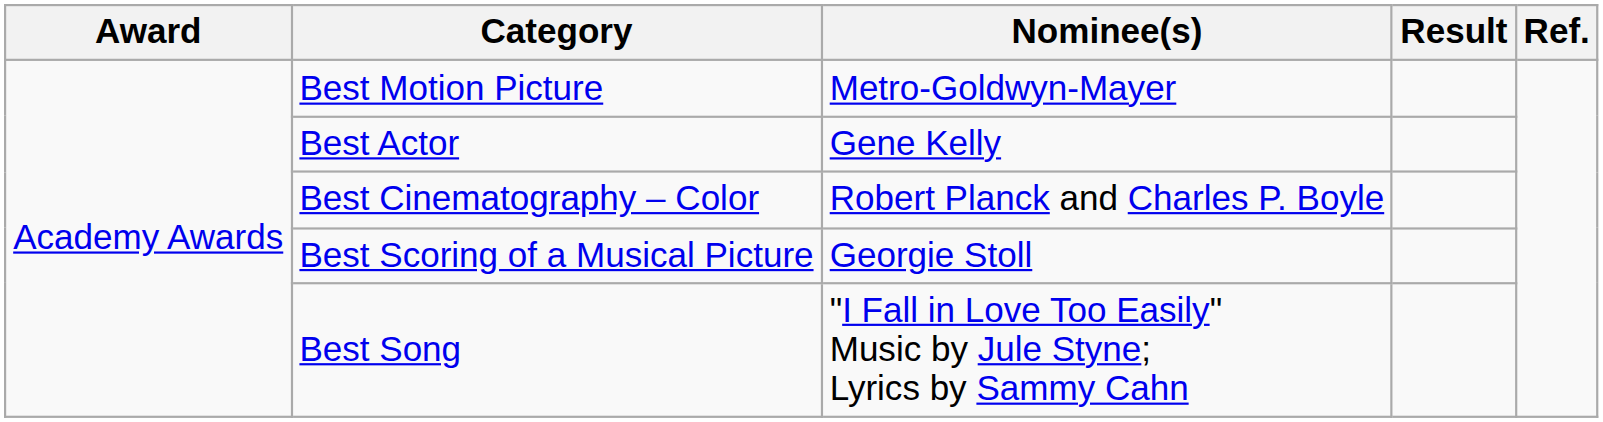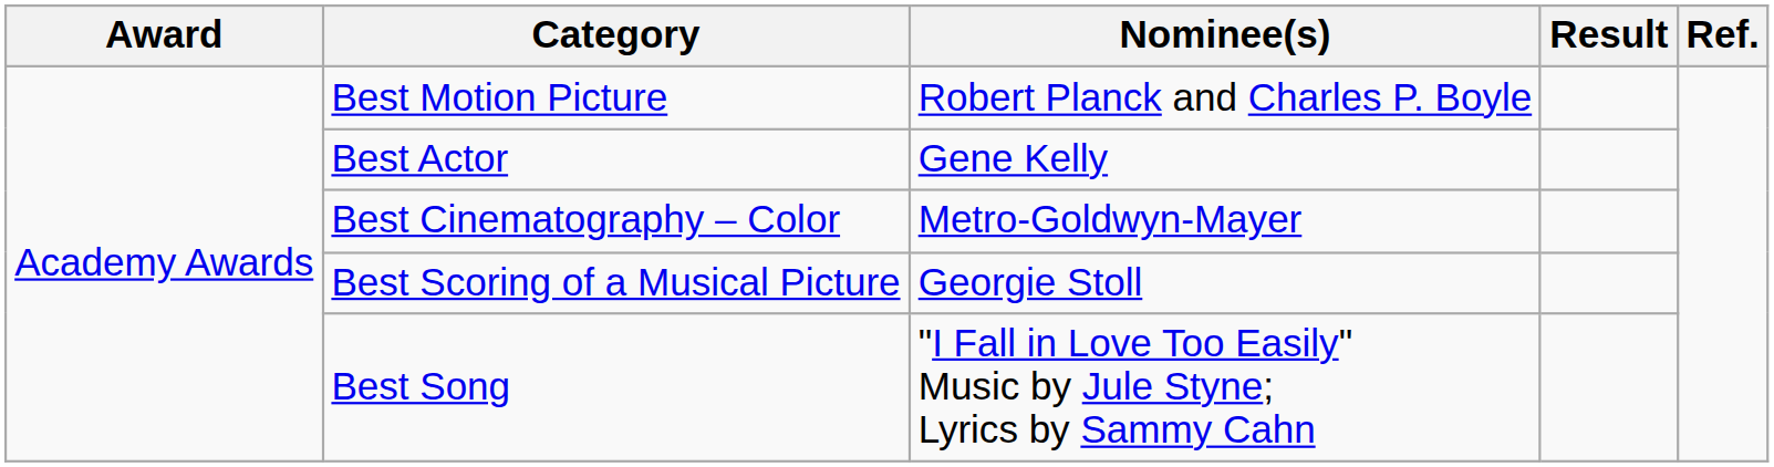 <table class="wikitable plainrowheaders">
 <tr>
 <th>Award</th>
 <th>Category</th>
 <th>Nominee(s)</th>
 <th>Result</th>
 <th>Ref.</th>
 </tr>
 <tr>
 <td rowspan="5"><a href='#'>Academy Awards</a></td>
 <td><a href='#'>Best Motion Picture</a></td>
-<td><a href='#'>Metro-Goldwyn-Mayer</a></td>
+<td><a href='#'>Robert Planck</a> and <a href='#'>Charles P. Boyle</a></td>
 <td></td>
 <td align="center" rowspan="5"></td>
 </tr>
 <tr>
 <td><a href='#'>Best Actor</a></td>
 <td><a href='#'>Gene Kelly</a></td>
 <td></td>
 </tr>
 <tr>
 <td><a href='#'>Best Cinematography – Color</a></td>
-<td><a href='#'>Robert Planck</a> and <a href='#'>Charles P. Boyle</a></td>
+<td><a href='#'>Metro-Goldwyn-Mayer</a></td>
 <td></td>
 </tr>
 <tr>
 <td><a href='#'>Best Scoring of a Musical Picture</a></td>
 <td><a href='#'>Georgie Stoll</a></td>
 <td></td>
 </tr>
 <tr>
 <td><a href='#'>Best Song</a></td>
 <td>"<a href='#'>I Fall in Love Too Easily</a>" <br> Music by <a href='#'>Jule Styne</a>; <br> Lyrics by <a href='#'>Sammy Cahn</a></td>
 <td></td>
 </tr>
 </table>
